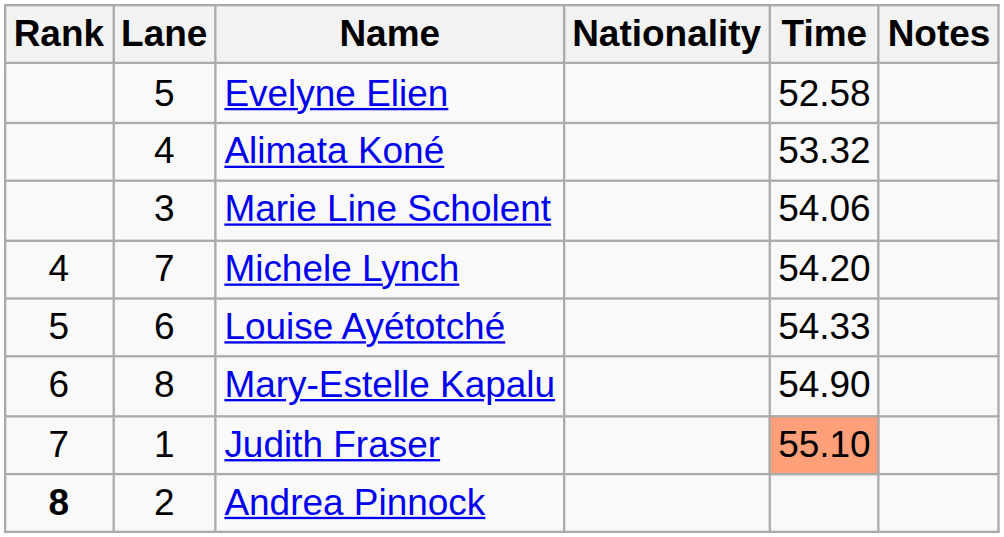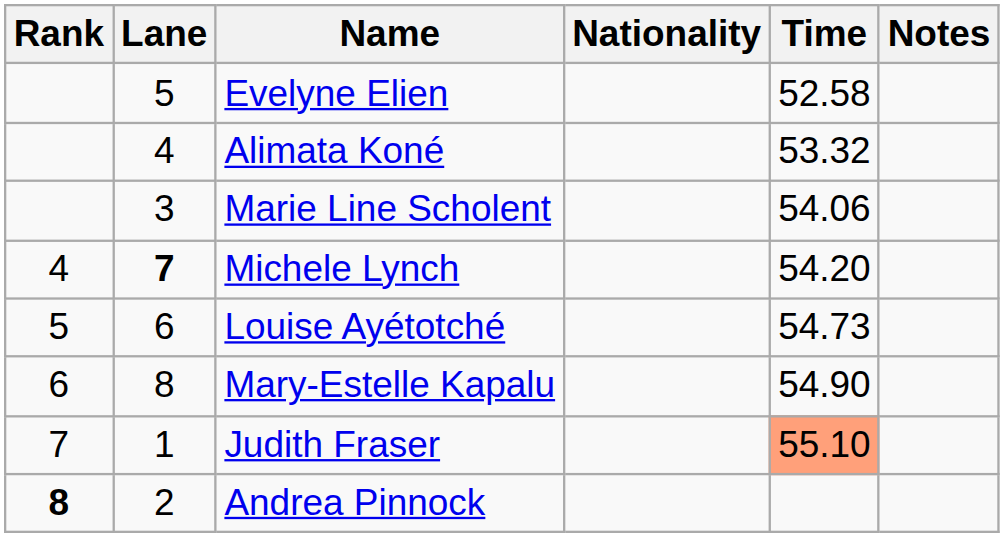 <table class="wikitable sortable" style="text-align:center">
 <tr>
 <th>Rank</th>
 <th>Lane</th>
 <th>Name</th>
 <th>Nationality</th>
 <th>Time</th>
 <th>Notes</th>
 </tr>
 <tr>
 <td></td>
 <td>5</td>
 <td align=left><a href='#'>Evelyne Elien</a></td>
 <td align=left></td>
 <td>52.58</td>
 <td></td>
 </tr>
 <tr>
 <td></td>
 <td>4</td>
 <td align=left><a href='#'>Alimata Koné</a></td>
 <td align=left></td>
 <td>53.32</td>
 <td></td>
 </tr>
 <tr>
 <td></td>
 <td>3</td>
 <td align=left><a href='#'>Marie Line Scholent</a></td>
 <td align=left></td>
 <td>54.06</td>
 <td></td>
 </tr>
 <tr>
 <td>4</td>
-<td>7</td>
+<td><strong>7</strong></td>
 <td align=left><a href='#'>Michele Lynch</a></td>
 <td align=left></td>
 <td>54.20</td>
 <td></td>
 </tr>
 <tr>
 <td>5</td>
 <td>6</td>
 <td align=left><a href='#'>Louise Ayétotché</a></td>
 <td align=left></td>
-<td>54.33</td>
+<td>54.73</td>
 <td></td>
 </tr>
 <tr>
 <td>6</td>
 <td>8</td>
 <td align=left><a href='#'>Mary-Estelle Kapalu</a></td>
 <td align=left></td>
 <td>54.90</td>
 <td></td>
 </tr>
 <tr>
 <td>7</td>
 <td>1</td>
 <td align=left><a href='#'>Judith Fraser</a></td>
 <td align=left></td>
 <td style="background: lightsalmon;">55.10</td>
 <td></td>
 </tr>
 <tr>
 <td><strong>8</strong></td>
 <td>2</td>
 <td align=left><a href='#'>Andrea Pinnock</a></td>
 <td align=left></td>
 <td></td>
 <td></td>
 </tr>
 </table>
